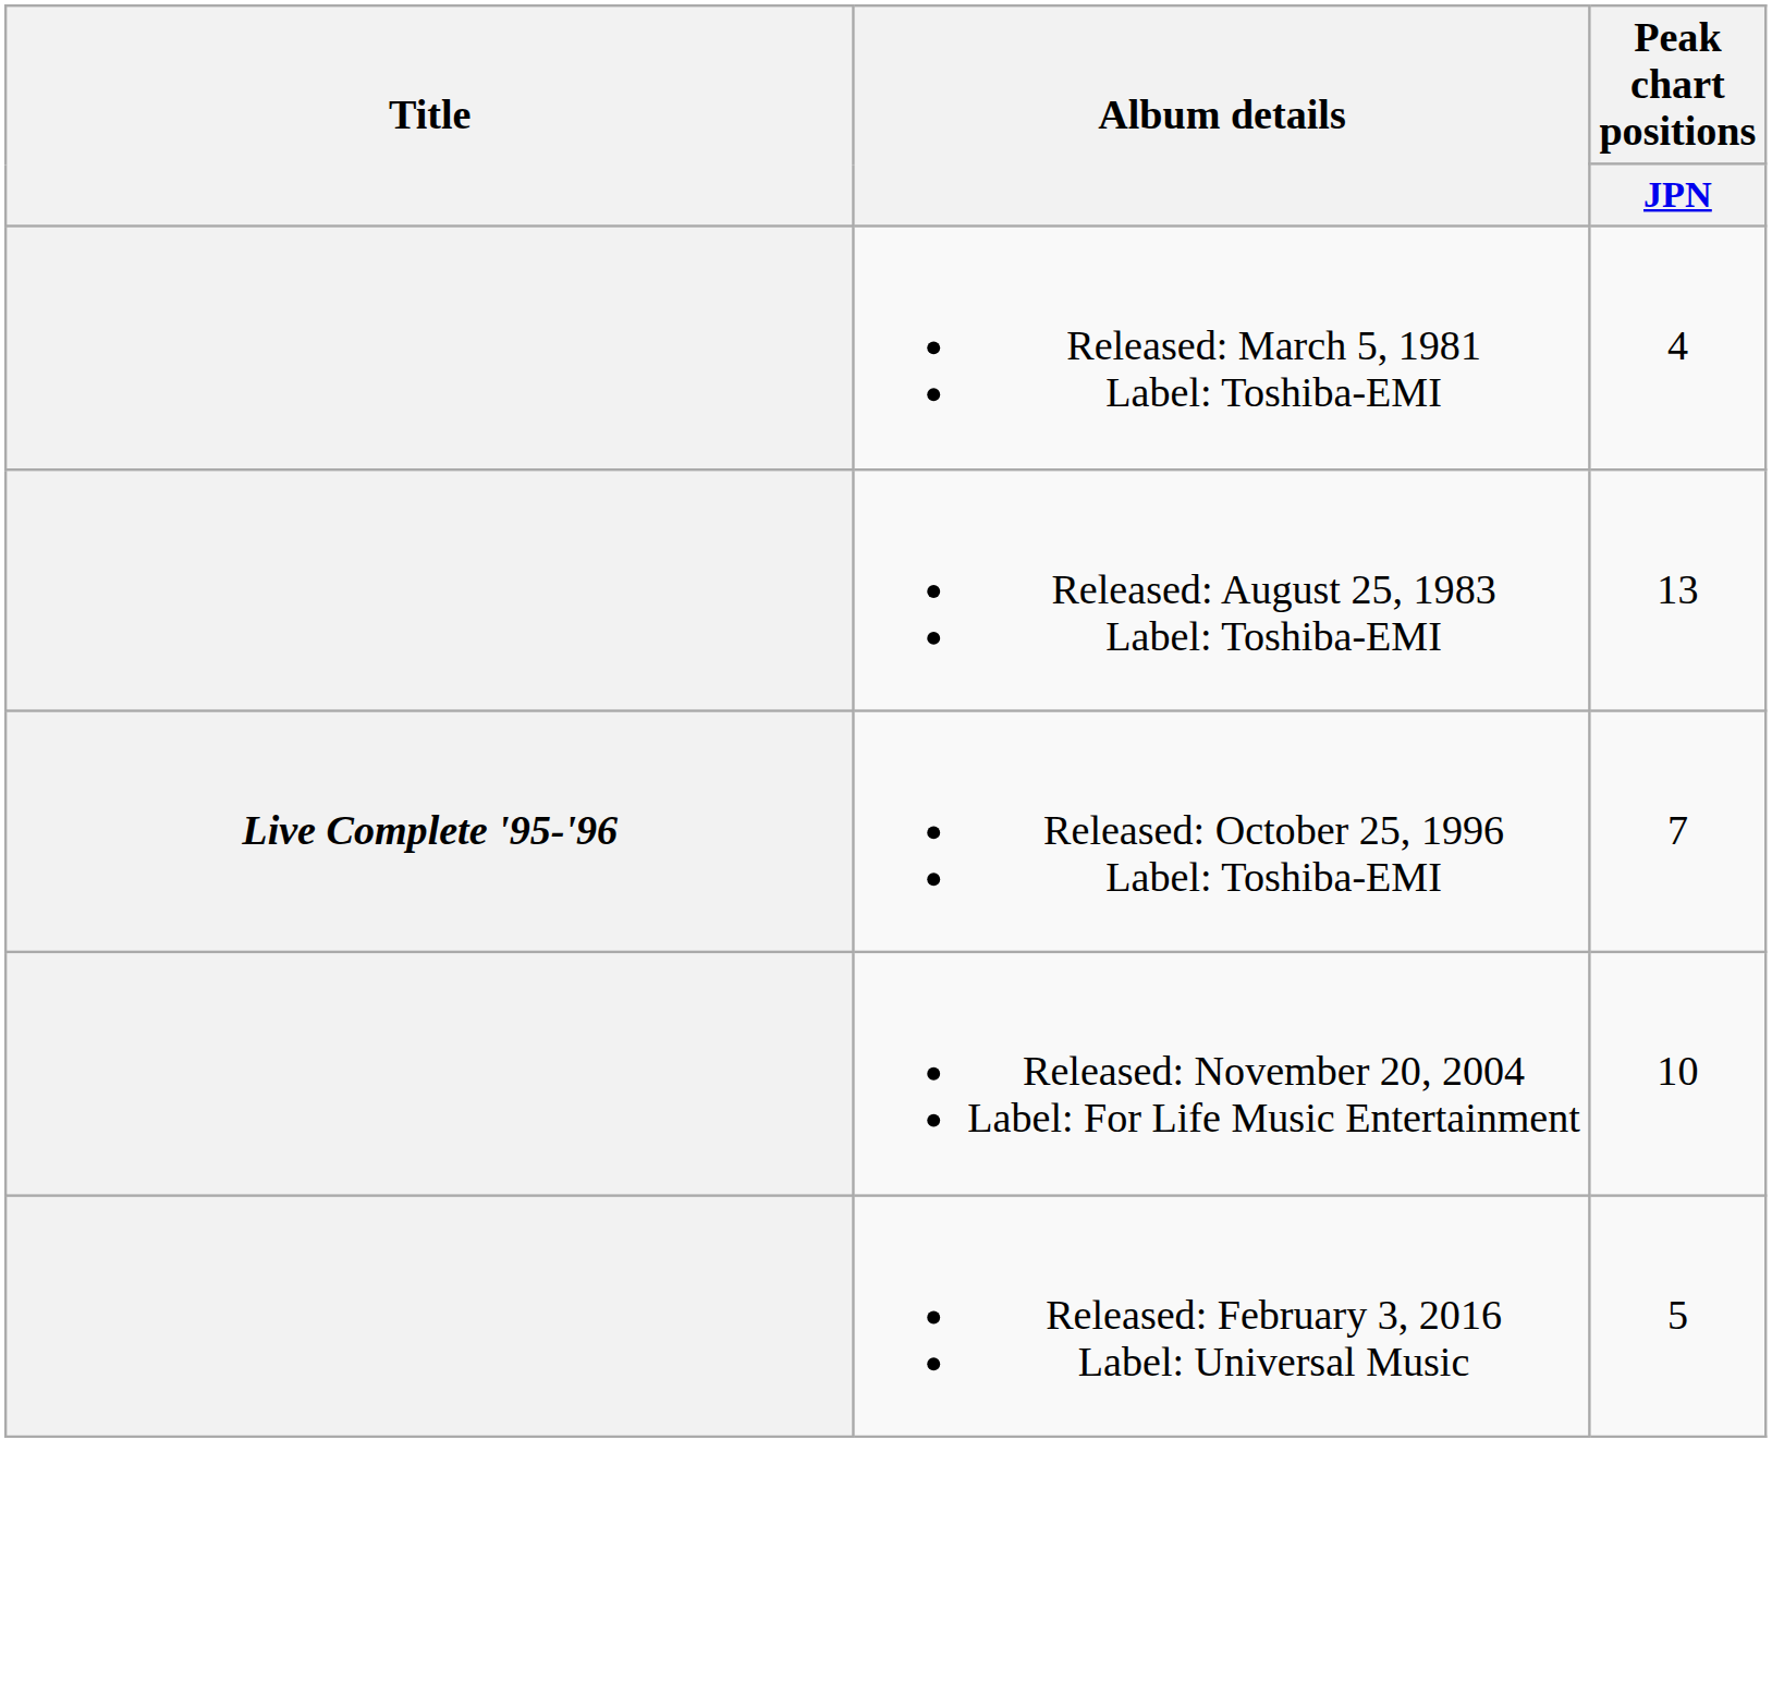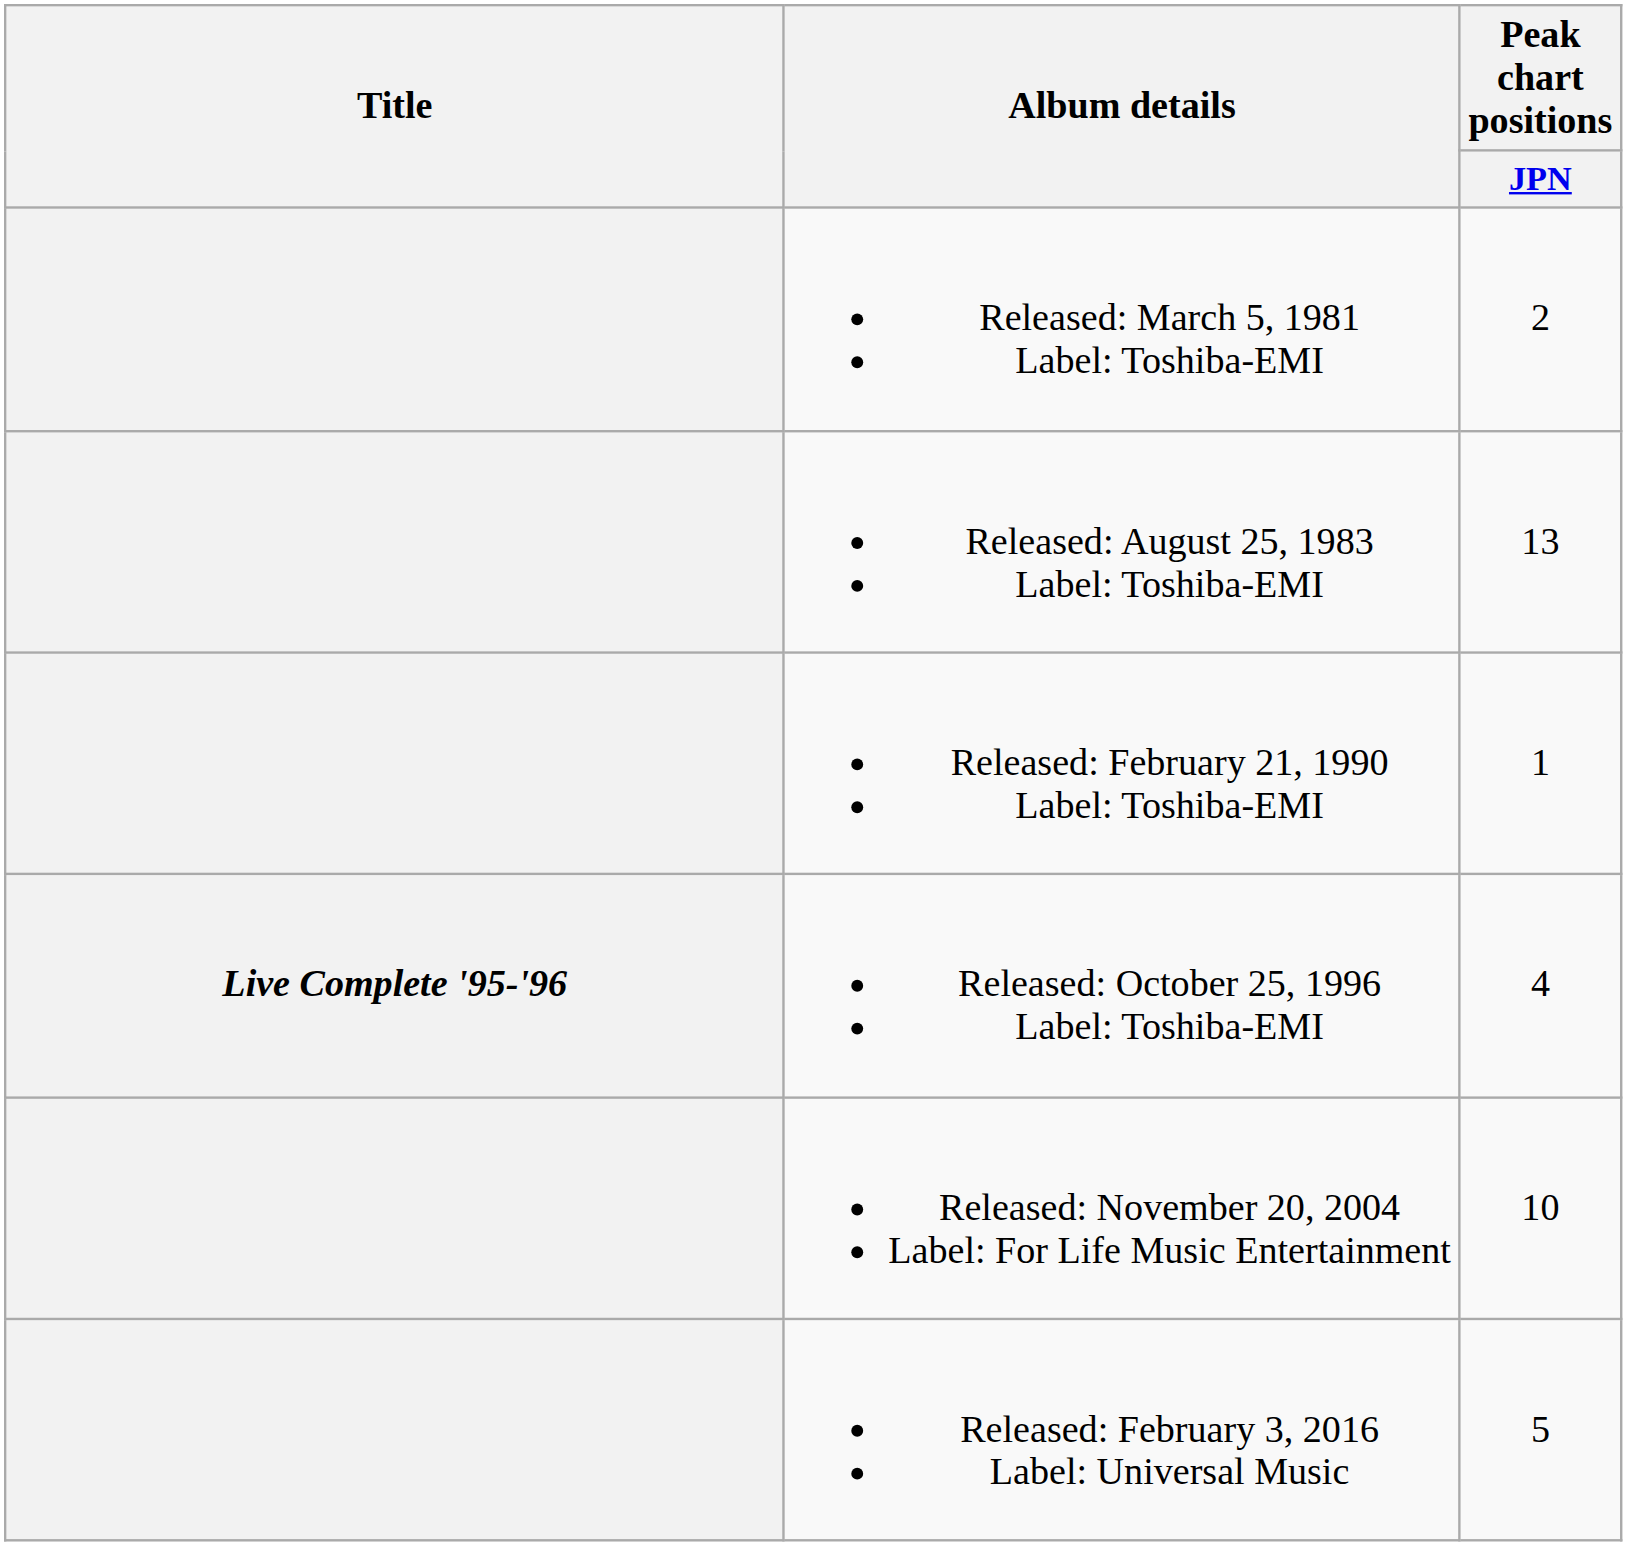 <table class="wikitable plainrowheaders" style="text-align:center;">
 <tr>
 <th scope="col" rowspan="2" style="width:20em;">Title</th>
 <th scope="col" rowspan="2">Album details</th>
 <th scope="col">Peak chart positions</th>
 </tr>
 <tr>
 <th scope="col" style="width:2.5em;font-size:90%;"><a href='#'>JPN</a><br></th>
 </tr>
 <tr>
 <th scope="row"></th>
 <td><br><ul><li>Released: March 5, 1981</li><li>Label: Toshiba-EMI</li></ul></td>
-<td>4</td>
+<td>2</td>
 </tr>
 <tr>
 <th scope="row"></th>
 <td><br><ul><li>Released: August 25, 1983</li><li>Label: Toshiba-EMI</li></ul></td>
 <td>13</td>
 </tr>
 <tr>
+<th scope="row"></th>
+<td><br><ul><li>Released: February 21, 1990</li><li>Label: Toshiba-EMI</li></ul></td>
+<td>1</td>
+</tr>
+<tr>
 <th scope="row"><em>Live Complete '95-'96</em></th>
 <td><br><ul><li>Released: October 25, 1996</li><li>Label: Toshiba-EMI</li></ul></td>
-<td>7</td>
+<td>4</td>
 </tr>
 <tr>
 <th scope="row"></th>
 <td><br><ul><li>Released: November 20, 2004</li><li>Label: For Life Music Entertainment</li></ul></td>
 <td>10</td>
 </tr>
 <tr>
 <th scope="row"></th>
 <td><br><ul><li>Released: February 3, 2016</li><li>Label: Universal Music</li></ul></td>
 <td>5</td>
 </tr>
 </table>
